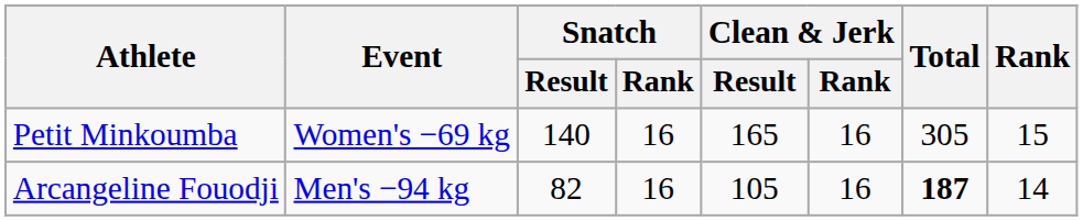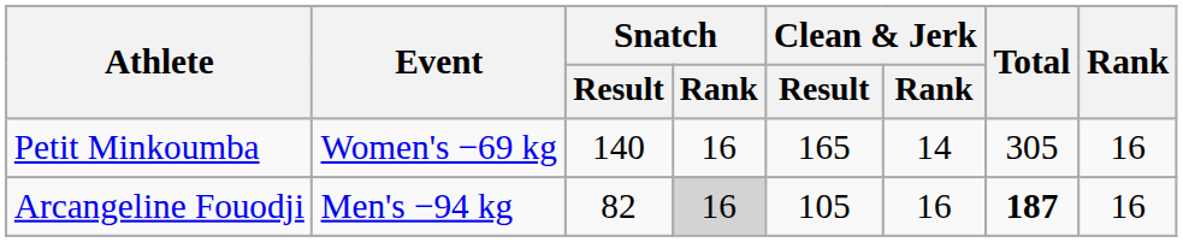 <table class="wikitable" style="font-size:90%">
 <tr>
 <th rowspan="2">Athlete</th>
 <th rowspan="2">Event</th>
 <th colspan="2">Snatch</th>
 <th colspan="2">Clean & Jerk</th>
 <th rowspan="2">Total</th>
 <th rowspan="2">Rank</th>
 </tr>
 <tr style="font-size:95%">
 <th>Result</th>
 <th>Rank</th>
 <th>Result</th>
 <th>Rank</th>
 </tr>
 <tr align=center>
 <td align=left><a href='#'>Petit Minkoumba</a></td>
 <td align=left><a href='#'>Women's −69 kg</a></td>
 <td>140</td>
 <td>16</td>
 <td>165</td>
+<td>14</td>
+<td>305</td>
 <td>16</td>
-<td>305</td>
-<td>15</td>
 </tr>
 <tr align=center>
 <td align=left><a href='#'>Arcangeline Fouodji</a></td>
 <td align=left><a href='#'>Men's −94 kg</a></td>
 <td>82</td>
-<td>16</td>
+<td style="background: lightgrey;">16</td>
 <td>105</td>
 <td>16</td>
 <td><strong>187</strong></td>
-<td>14</td>
+<td>16</td>
 </tr>
 </table>
